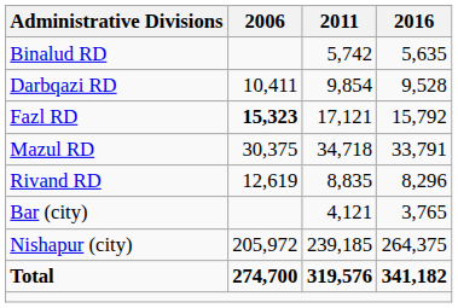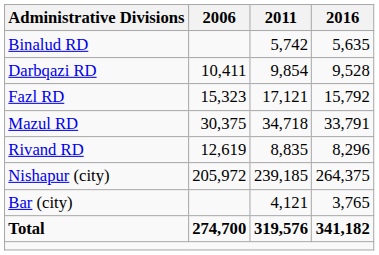 <table class="wikitable">
 <tr>
 <th>Administrative Divisions</th>
 <th>2006</th>
 <th>2011</th>
 <th>2016</th>
 </tr>
 <tr>
 <td><a href='#'>Binalud RD</a></td>
 <td style="text-align: right;"></td>
 <td style="text-align: right;">5,742</td>
 <td style="text-align: right;">5,635</td>
 </tr>
 <tr>
 <td><a href='#'>Darbqazi RD</a></td>
 <td style="text-align: right;">10,411</td>
 <td style="text-align: right;">9,854</td>
 <td style="text-align: right;">9,528</td>
 </tr>
 <tr>
 <td><a href='#'>Fazl RD</a></td>
-<td style="text-align: right;"><strong>15,323</strong></td>
+<td style="text-align: right;">15,323</td>
 <td style="text-align: right;">17,121</td>
 <td style="text-align: right;">15,792</td>
 </tr>
 <tr>
 <td><a href='#'>Mazul RD</a></td>
 <td style="text-align: right;">30,375</td>
 <td style="text-align: right;">34,718</td>
 <td style="text-align: right;">33,791</td>
 </tr>
 <tr>
 <td><a href='#'>Rivand RD</a></td>
 <td style="text-align: right;">12,619</td>
 <td style="text-align: right;">8,835</td>
 <td style="text-align: right;">8,296</td>
 </tr>
 <tr>
+<td><a href='#'>Nishapur</a> (city)</td>
+<td style="text-align: right;">205,972</td>
+<td style="text-align: right;">239,185</td>
+<td style="text-align: right;">264,375</td>
+</tr>
+<tr>
 <td><a href='#'>Bar</a> (city)</td>
 <td style="text-align: right;"></td>
 <td style="text-align: right;">4,121</td>
 <td style="text-align: right;">3,765</td>
-</tr>
-<tr>
-<td><a href='#'>Nishapur</a> (city)</td>
-<td style="text-align: right;">205,972</td>
-<td style="text-align: right;">239,185</td>
-<td style="text-align: right;">264,375</td>
 </tr>
 <tr>
 <td><strong>Total</strong></td>
 <td style="text-align: right;"><strong>274,700</strong></td>
 <td style="text-align: right;"><strong>319,576</strong></td>
 <td style="text-align: right;"><strong>341,182</strong></td>
 </tr>
 <tr>
 <td colspan=4></td>
 </tr>
 </table>
